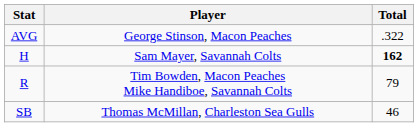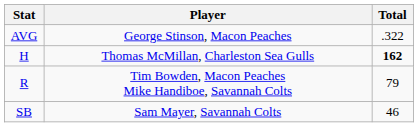 <table class="wikitable" width="40%" style="text-align:center;">
 <tr>
 <th width="5%">Stat</th>
 <th width="60%">Player</th>
 <th width="5%">Total</th>
 </tr>
 <tr>
 <td><a href='#'>AVG</a></td>
 <td><a href='#'>George Stinson</a>, <a href='#'>Macon Peaches</a></td>
 <td>.322</td>
 </tr>
 <tr>
 <td><a href='#'>H</a></td>
-<td><a href='#'>Sam Mayer</a>, <a href='#'>Savannah Colts</a></td>
+<td><a href='#'>Thomas McMillan</a>, <a href='#'>Charleston Sea Gulls</a></td>
 <td><strong>162</strong></td>
 </tr>
 <tr>
 <td><a href='#'>R</a></td>
 <td><a href='#'>Tim Bowden</a>, <a href='#'>Macon Peaches</a> <br> <a href='#'>Mike Handiboe</a>, <a href='#'>Savannah Colts</a></td>
 <td>79</td>
 </tr>
 <tr>
 <td><a href='#'>SB</a></td>
-<td><a href='#'>Thomas McMillan</a>, <a href='#'>Charleston Sea Gulls</a></td>
+<td><a href='#'>Sam Mayer</a>, <a href='#'>Savannah Colts</a></td>
 <td>46</td>
 </tr>
 </table>
